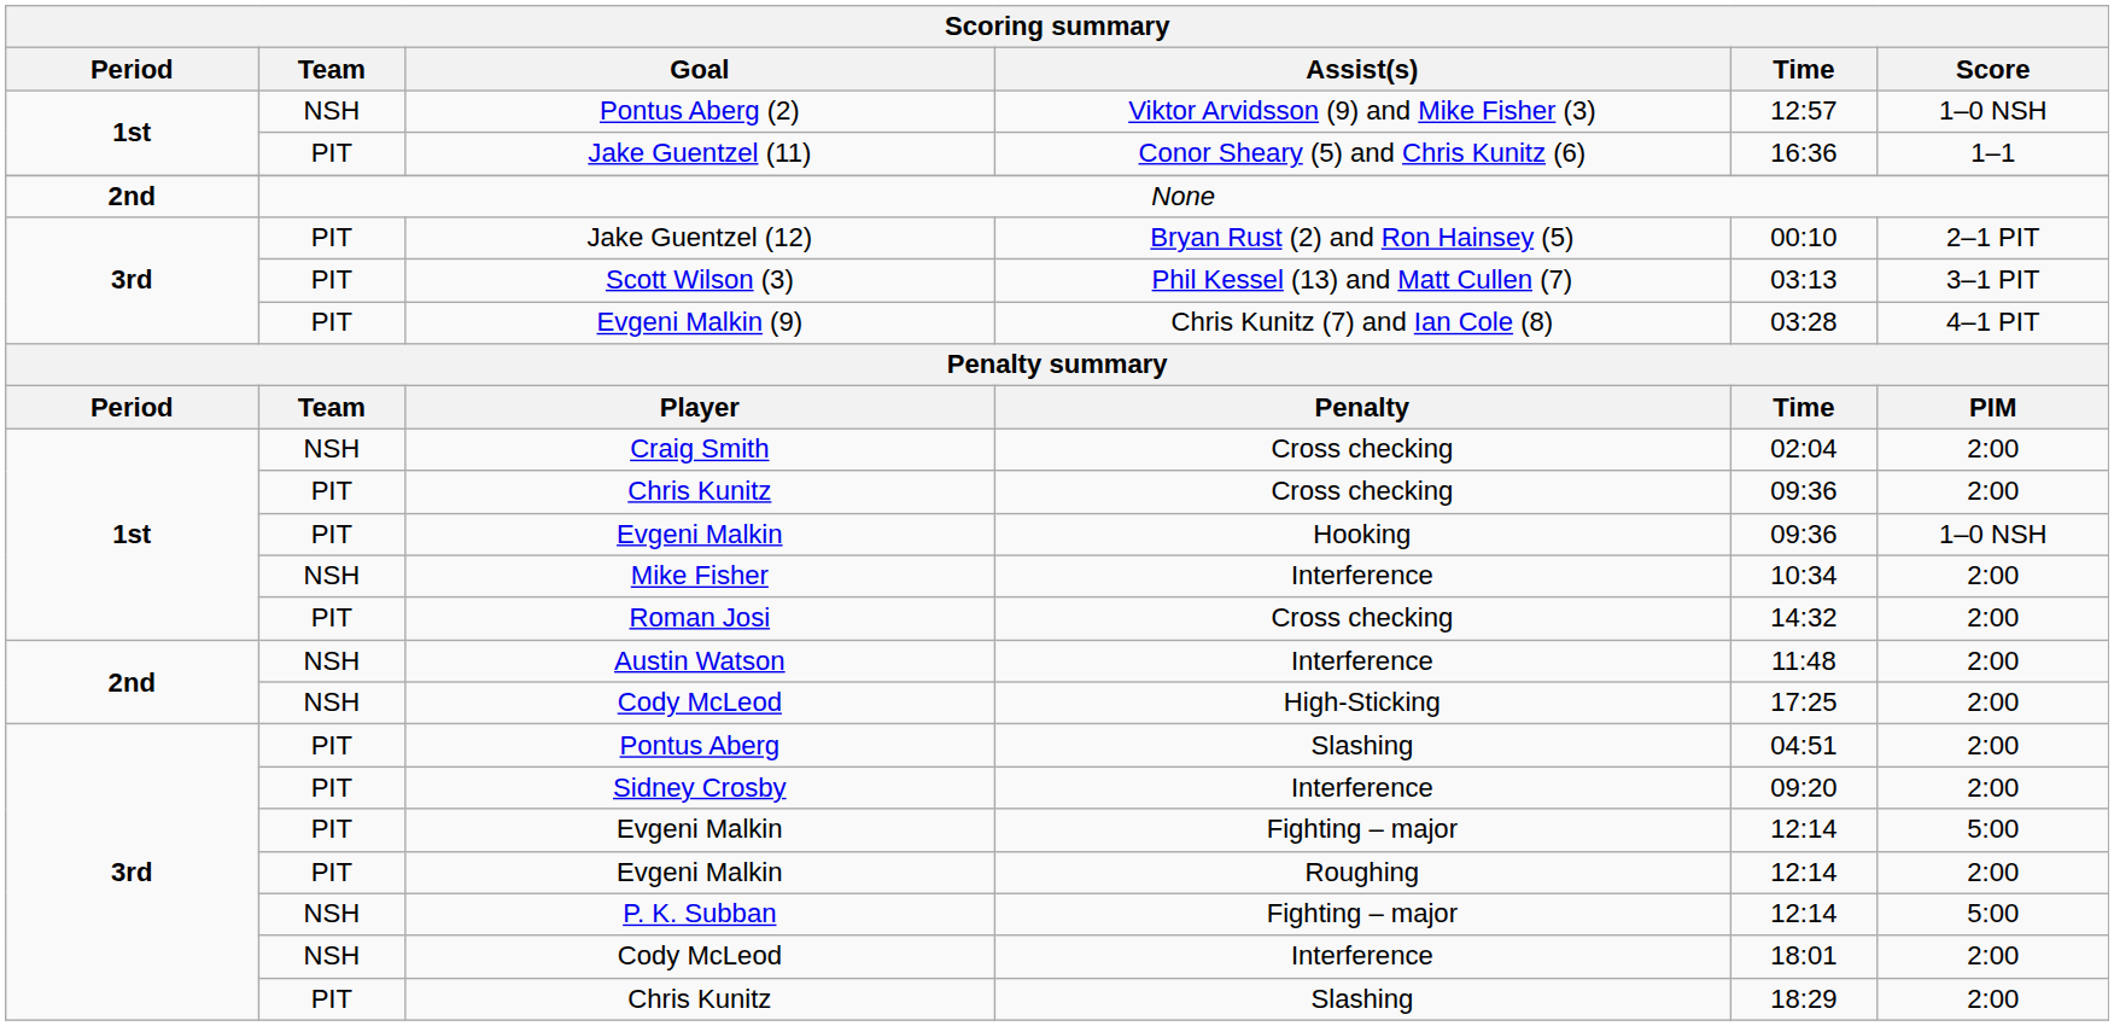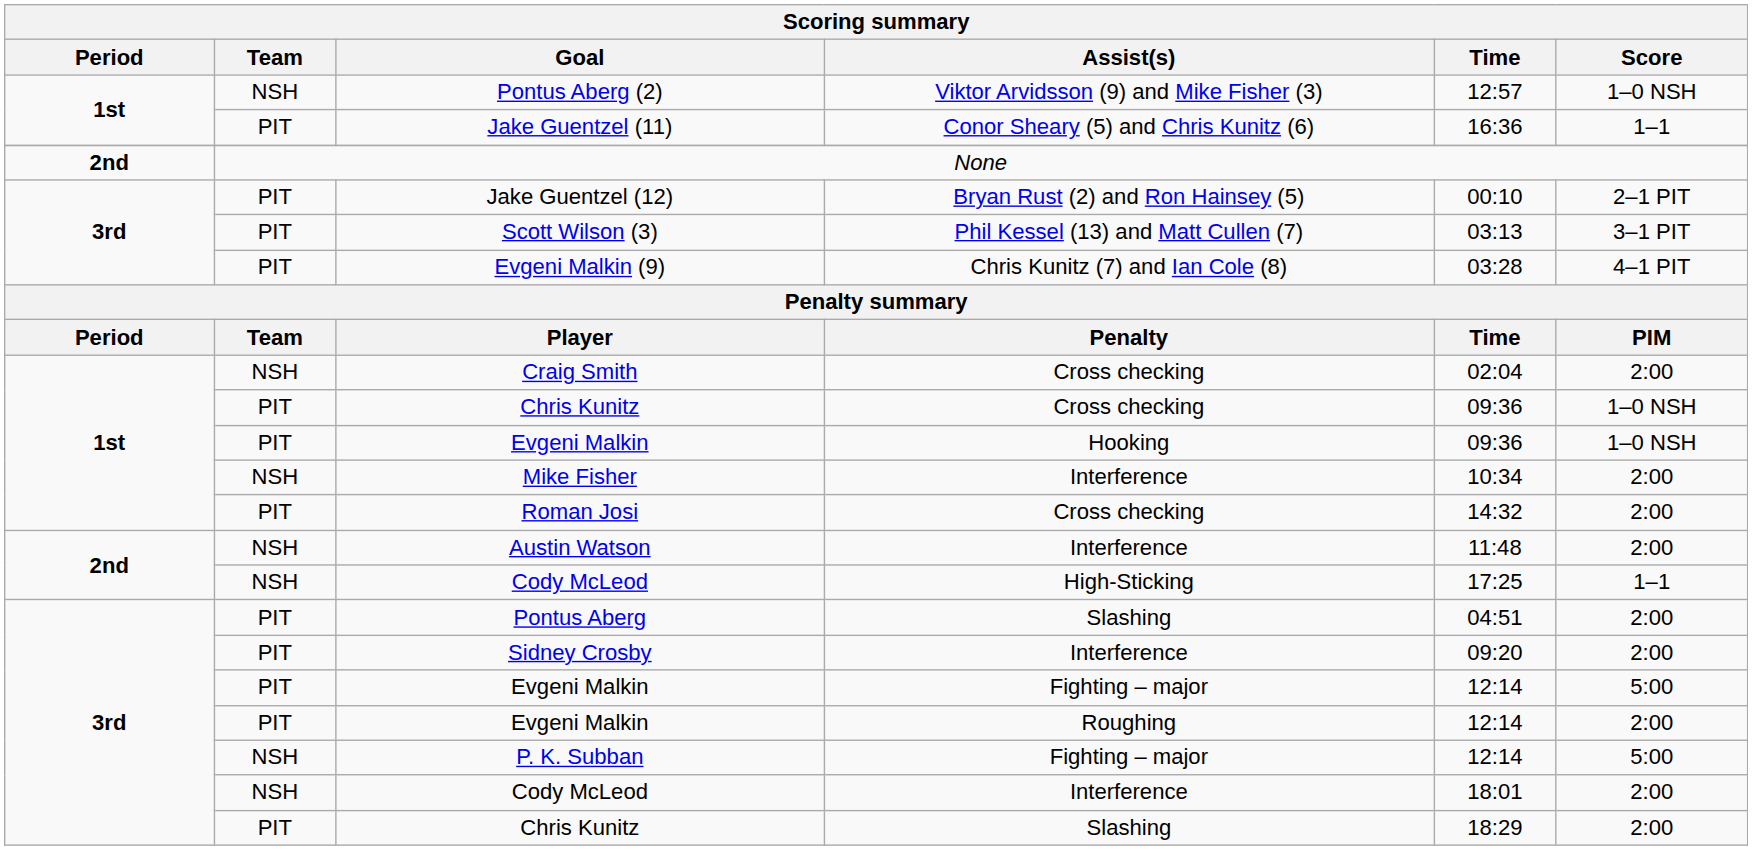 <table style="width:100%;" class="wikitable">
 <tr>
 <th colspan=6>Scoring summary</th>
 </tr>
 <tr>
 <th style="width:12%;">Period</th>
 <th style="width:7%;">Team</th>
 <th style="width:28%;">Goal</th>
 <th style="width:35%;">Assist(s)</th>
 <th style="width:7%;">Time</th>
 <th style="width:11%;">Score</th>
 </tr>
 <tr>
 <td style="text-align:center;" rowspan="2"><strong>1st</strong></td>
 <td align=center>NSH</td>
 <td align=center><a href='#'>Pontus Aberg</a> (2)</td>
 <td align=center><a href='#'>Viktor Arvidsson</a> (9) and <a href='#'>Mike Fisher</a> (3)</td>
 <td align=center>12:57</td>
 <td align=center>1–0 NSH</td>
 </tr>
 <tr>
 <td align=center>PIT</td>
 <td align=center><a href='#'>Jake Guentzel</a> (11)</td>
 <td align=center><a href='#'>Conor Sheary</a> (5) and <a href='#'>Chris Kunitz</a> (6)</td>
 <td align=center>16:36</td>
 <td align=center>1–1</td>
 </tr>
 <tr>
 </tr>
 <tr style="text-align:center;">
 <td><strong>2nd</strong></td>
 <td colspan="5"><em>None</em></td>
 </tr>
 <tr>
 <td style="text-align:center;" rowspan="3"><strong>3rd</strong></td>
 <td align=center>PIT</td>
 <td align=center>Jake Guentzel (12)</td>
 <td align=center><a href='#'>Bryan Rust</a> (2) and <a href='#'>Ron Hainsey</a> (5)</td>
 <td align=center>00:10</td>
 <td align=center>2–1 PIT</td>
 </tr>
 <tr>
 <td align=center>PIT</td>
 <td align=center><a href='#'>Scott Wilson</a> (3)</td>
 <td align=center><a href='#'>Phil Kessel</a> (13) and <a href='#'>Matt Cullen</a> (7)</td>
 <td align=center>03:13</td>
 <td align=center>3–1 PIT</td>
 </tr>
 <tr>
 <td align=center>PIT</td>
 <td align=center><a href='#'>Evgeni Malkin</a> (9)</td>
 <td align=center>Chris Kunitz (7) and <a href='#'>Ian Cole</a> (8)</td>
 <td align=center>03:28</td>
 <td align=center>4–1 PIT</td>
 </tr>
 <tr>
 <th colspan=6>Penalty summary</th>
 </tr>
 <tr>
 <th style="width:12%;">Period</th>
 <th style="width:7%;">Team</th>
 <th style="width:28%;">Player</th>
 <th style="width:35%;">Penalty</th>
 <th style="width:7%;">Time</th>
 <th style="width:11%;">PIM</th>
 </tr>
 <tr>
 <td style="text-align:center;" rowspan="5"><strong>1st</strong></td>
 <td align=center>NSH</td>
 <td align=center><a href='#'>Craig Smith</a></td>
 <td align=center>Cross checking</td>
 <td align=center>02:04</td>
 <td align=center>2:00</td>
 </tr>
 <tr>
 <td align=center>PIT</td>
 <td align=center><a href='#'>Chris Kunitz</a></td>
 <td align=center>Cross checking</td>
 <td align=center>09:36</td>
-<td align=center>2:00</td>
+<td align=center>1–0 NSH</td>
 </tr>
 <tr>
 <td align=center>PIT</td>
 <td align=center><a href='#'>Evgeni Malkin</a></td>
 <td align=center>Hooking</td>
 <td align=center>09:36</td>
 <td align=center>1–0 NSH</td>
 </tr>
 <tr>
 <td align=center>NSH</td>
 <td align=center><a href='#'>Mike Fisher</a></td>
 <td align=center>Interference</td>
 <td align=center>10:34</td>
 <td align=center>2:00</td>
 </tr>
 <tr>
 <td align=center>PIT</td>
 <td align=center><a href='#'>Roman Josi</a></td>
 <td align=center>Cross checking</td>
 <td align=center>14:32</td>
 <td align=center>2:00</td>
 </tr>
 <tr>
 <td style="text-align:center;" rowspan="2"><strong>2nd</strong></td>
 <td align=center>NSH</td>
 <td align=center><a href='#'>Austin Watson</a></td>
 <td align=center>Interference</td>
 <td align=center>11:48</td>
 <td align=center>2:00</td>
 </tr>
 <tr>
 <td align=center>NSH</td>
 <td align=center><a href='#'>Cody McLeod</a></td>
 <td align=center>High-Sticking</td>
 <td align=center>17:25</td>
-<td align=center>2:00</td>
+<td align=center>1–1</td>
 </tr>
 <tr>
 <td style="text-align:center;" rowspan="7"><strong>3rd</strong></td>
 <td align=center>PIT</td>
 <td align=center><a href='#'>Pontus Aberg</a></td>
 <td align=center>Slashing</td>
 <td align=center>04:51</td>
 <td align=center>2:00</td>
 </tr>
 <tr>
 <td align=center>PIT</td>
 <td align=center><a href='#'>Sidney Crosby</a></td>
 <td align=center>Interference</td>
 <td align=center>09:20</td>
 <td align=center>2:00</td>
 </tr>
 <tr>
 <td align=center>PIT</td>
 <td align=center>Evgeni Malkin</td>
 <td align=center>Fighting – major</td>
 <td align=center>12:14</td>
 <td align=center>5:00</td>
 </tr>
 <tr>
 <td align=center>PIT</td>
 <td align=center>Evgeni Malkin</td>
 <td align=center>Roughing</td>
 <td align=center>12:14</td>
 <td align=center>2:00</td>
 </tr>
 <tr>
 <td align=center>NSH</td>
 <td align=center><a href='#'>P. K. Subban</a></td>
 <td align=center>Fighting – major</td>
 <td align=center>12:14</td>
 <td align=center>5:00</td>
 </tr>
 <tr>
 <td align=center>NSH</td>
 <td align=center>Cody McLeod</td>
 <td align=center>Interference</td>
 <td align=center>18:01</td>
 <td align=center>2:00</td>
 </tr>
 <tr>
 <td align=center>PIT</td>
 <td align=center>Chris Kunitz</td>
 <td align=center>Slashing</td>
 <td align=center>18:29</td>
 <td align=center>2:00</td>
 </tr>
 </table>
